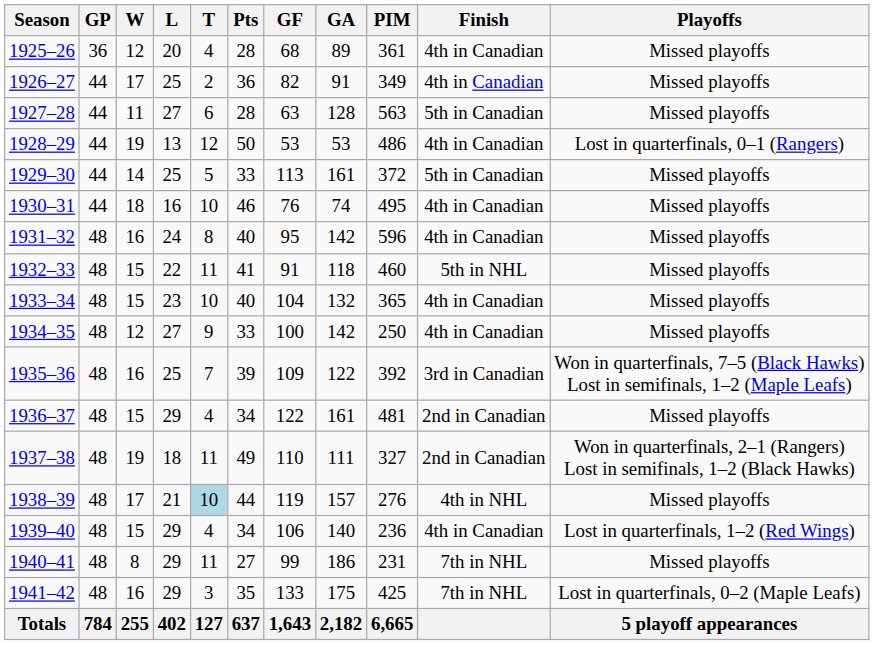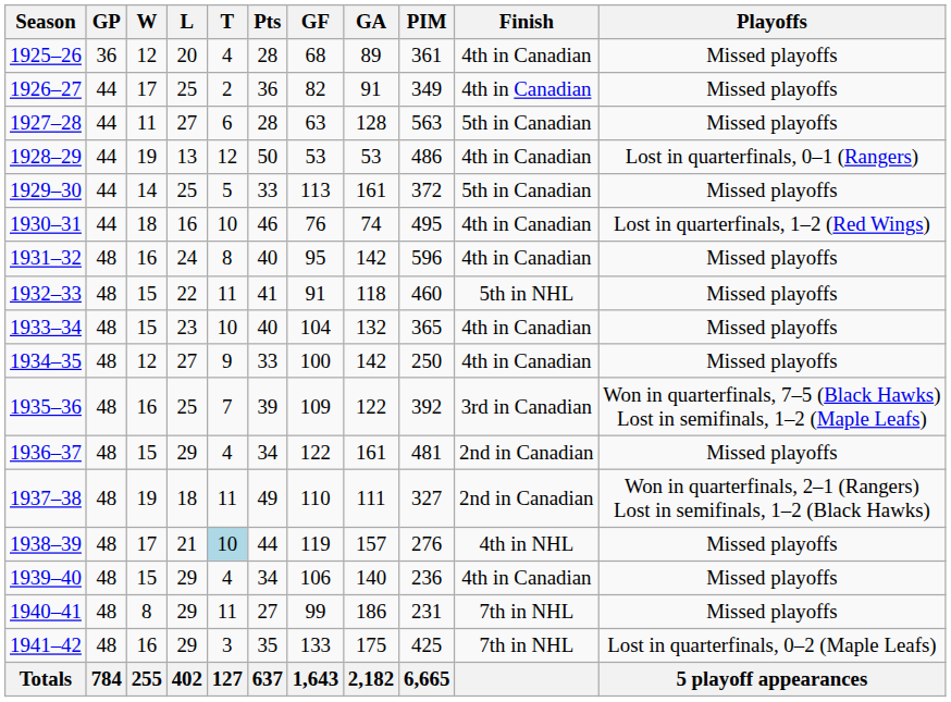 <table class="wikitable" style="text-align:center; font-size:95%">
 <tr>
 <th>Season</th>
 <th>GP</th>
 <th>W</th>
 <th>L</th>
 <th>T</th>
 <th>Pts</th>
 <th>GF</th>
 <th>GA</th>
 <th>PIM</th>
 <th>Finish</th>
 <th>Playoffs</th>
 </tr>
 <tr>
 <td><a href='#'>1925–26</a></td>
 <td>36</td>
 <td>12</td>
 <td>20</td>
 <td>4</td>
 <td>28</td>
 <td>68</td>
 <td>89</td>
 <td>361</td>
 <td>4th in Canadian</td>
 <td>Missed playoffs</td>
 </tr>
 <tr>
 <td><a href='#'>1926–27</a></td>
 <td>44</td>
 <td>17</td>
 <td>25</td>
 <td>2</td>
 <td>36</td>
 <td>82</td>
 <td>91</td>
 <td>349</td>
 <td>4th in <a href='#'>Canadian</a></td>
 <td>Missed playoffs</td>
 </tr>
 <tr>
 <td><a href='#'>1927–28</a></td>
 <td>44</td>
 <td>11</td>
 <td>27</td>
 <td>6</td>
 <td>28</td>
 <td>63</td>
 <td>128</td>
 <td>563</td>
 <td>5th in Canadian</td>
 <td>Missed playoffs</td>
 </tr>
 <tr>
 <td><a href='#'>1928–29</a></td>
 <td>44</td>
 <td>19</td>
 <td>13</td>
 <td>12</td>
 <td>50</td>
 <td>53</td>
 <td>53</td>
 <td>486</td>
 <td>4th in Canadian</td>
 <td>Lost in quarterfinals, 0–1 (<a href='#'>Rangers</a>)</td>
 </tr>
 <tr>
 <td><a href='#'>1929–30</a></td>
 <td>44</td>
 <td>14</td>
 <td>25</td>
 <td>5</td>
 <td>33</td>
 <td>113</td>
 <td>161</td>
 <td>372</td>
 <td>5th in Canadian</td>
 <td>Missed playoffs</td>
 </tr>
 <tr>
 <td><a href='#'>1930–31</a></td>
 <td>44</td>
 <td>18</td>
 <td>16</td>
 <td>10</td>
 <td>46</td>
 <td>76</td>
 <td>74</td>
 <td>495</td>
 <td>4th in Canadian</td>
-<td>Missed playoffs</td>
+<td>Lost in quarterfinals, 1–2 (<a href='#'>Red Wings</a>)</td>
 </tr>
 <tr>
 <td><a href='#'>1931–32</a></td>
 <td>48</td>
 <td>16</td>
 <td>24</td>
 <td>8</td>
 <td>40</td>
 <td>95</td>
 <td>142</td>
 <td>596</td>
 <td>4th in Canadian</td>
 <td>Missed playoffs</td>
 </tr>
 <tr>
 <td><a href='#'>1932–33</a></td>
 <td>48</td>
 <td>15</td>
 <td>22</td>
 <td>11</td>
 <td>41</td>
 <td>91</td>
 <td>118</td>
 <td>460</td>
 <td>5th in NHL</td>
 <td>Missed playoffs</td>
 </tr>
 <tr>
 <td><a href='#'>1933–34</a></td>
 <td>48</td>
 <td>15</td>
 <td>23</td>
 <td>10</td>
 <td>40</td>
 <td>104</td>
 <td>132</td>
 <td>365</td>
 <td>4th in Canadian</td>
 <td>Missed playoffs</td>
 </tr>
 <tr>
 <td><a href='#'>1934–35</a></td>
 <td>48</td>
 <td>12</td>
 <td>27</td>
 <td>9</td>
 <td>33</td>
 <td>100</td>
 <td>142</td>
 <td>250</td>
 <td>4th in Canadian</td>
 <td>Missed playoffs</td>
 </tr>
 <tr>
 <td><a href='#'>1935–36</a></td>
 <td>48</td>
 <td>16</td>
 <td>25</td>
 <td>7</td>
 <td>39</td>
 <td>109</td>
 <td>122</td>
 <td>392</td>
 <td>3rd in Canadian</td>
 <td>Won in quarterfinals, 7–5 (<a href='#'>Black Hawks</a>)<br>Lost in semifinals, 1–2 (<a href='#'>Maple Leafs</a>)</td>
 </tr>
 <tr>
 <td><a href='#'>1936–37</a></td>
 <td>48</td>
 <td>15</td>
 <td>29</td>
 <td>4</td>
 <td>34</td>
 <td>122</td>
 <td>161</td>
 <td>481</td>
 <td>2nd in Canadian</td>
 <td>Missed playoffs</td>
 </tr>
 <tr>
 <td><a href='#'>1937–38</a></td>
 <td>48</td>
 <td>19</td>
 <td>18</td>
 <td>11</td>
 <td>49</td>
 <td>110</td>
 <td>111</td>
 <td>327</td>
 <td>2nd in Canadian</td>
 <td>Won in quarterfinals, 2–1 (Rangers)<br>Lost in semifinals, 1–2 (Black Hawks)</td>
 </tr>
 <tr>
 <td><a href='#'>1938–39</a></td>
 <td>48</td>
 <td>17</td>
 <td>21</td>
 <td style="background: lightblue;">10</td>
 <td>44</td>
 <td>119</td>
 <td>157</td>
 <td>276</td>
 <td>4th in NHL</td>
 <td>Missed playoffs</td>
 </tr>
 <tr>
 <td><a href='#'>1939–40</a></td>
 <td>48</td>
 <td>15</td>
 <td>29</td>
 <td>4</td>
 <td>34</td>
 <td>106</td>
 <td>140</td>
 <td>236</td>
 <td>4th in Canadian</td>
-<td>Lost in quarterfinals, 1–2 (<a href='#'>Red Wings</a>)</td>
+<td>Missed playoffs</td>
 </tr>
 <tr>
 <td><a href='#'>1940–41</a></td>
 <td>48</td>
 <td>8</td>
 <td>29</td>
 <td>11</td>
 <td>27</td>
 <td>99</td>
 <td>186</td>
 <td>231</td>
 <td>7th in NHL</td>
 <td>Missed playoffs</td>
 </tr>
 <tr>
 <td><a href='#'>1941–42</a></td>
 <td>48</td>
 <td>16</td>
 <td>29</td>
 <td>3</td>
 <td>35</td>
 <td>133</td>
 <td>175</td>
 <td>425</td>
 <td>7th in NHL</td>
 <td>Lost in quarterfinals, 0–2 (Maple Leafs)</td>
 </tr>
 <tr>
 <th>Totals</th>
 <th>784</th>
 <th>255</th>
 <th>402</th>
 <th>127</th>
 <th>637</th>
 <th>1,643</th>
 <th>2,182</th>
 <th>6,665</th>
 <th></th>
 <th>5 playoff appearances</th>
 </tr>
 </table>
